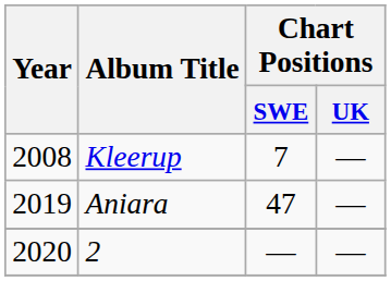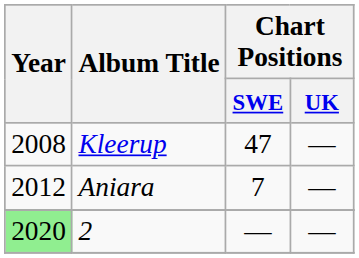 <table class="wikitable">
 <tr>
 <th rowspan="2">Year</th>
 <th rowspan="2">Album Title</th>
 <th colspan="3">Chart Positions</th>
 </tr>
 <tr>
 <th width="30"><small><a href='#'>SWE</a></small></th>
 <th width="30"><small><a href='#'>UK</a></small></th>
 </tr>
 <tr>
 <td>2008</td>
 <td><em><a href='#'>Kleerup</a></em></td>
-<td align="center">7</td>
+<td align="center">47</td>
 <td align="center">—</td>
 </tr>
 <tr>
-<td>2019</td>
+<td>2012</td>
 <td><em>Aniara</em></td>
-<td align="center">47</td>
+<td align="center">7</td>
 <td align="center">—</td>
 </tr>
 <tr>
 </tr>
 <tr>
-<td>2020</td>
+<td style="background: lightgreen;">2020</td>
 <td><em>2</em></td>
 <td align="center">—</td>
 <td align="center">—</td>
 </tr>
 <tr>
 </tr>
 </table>
